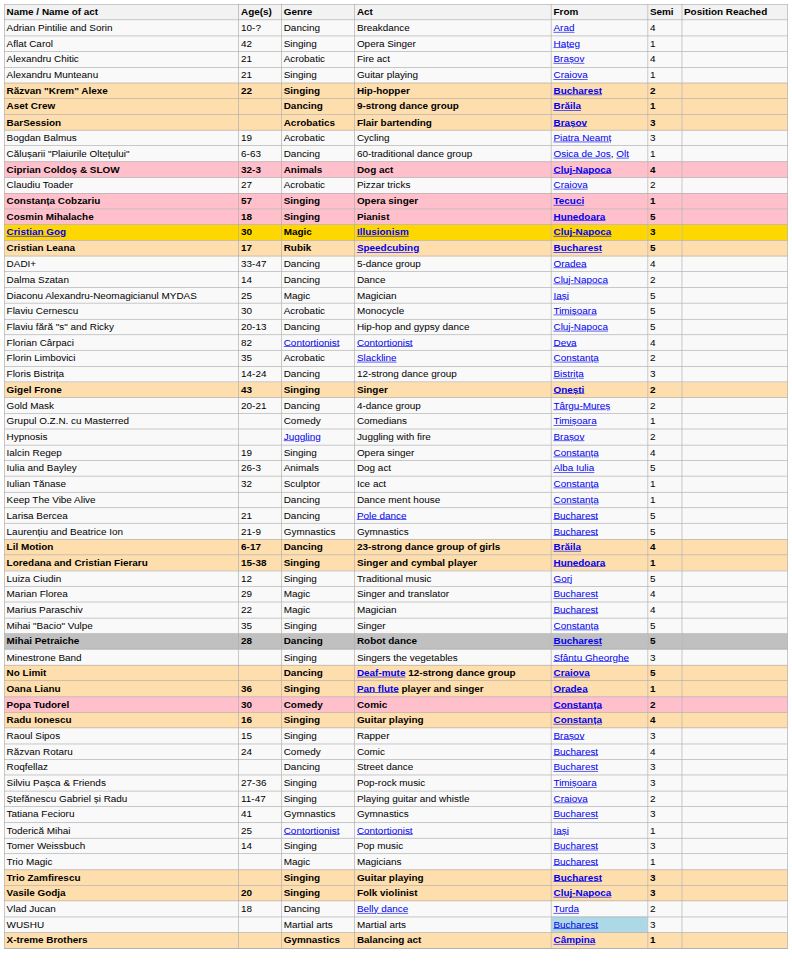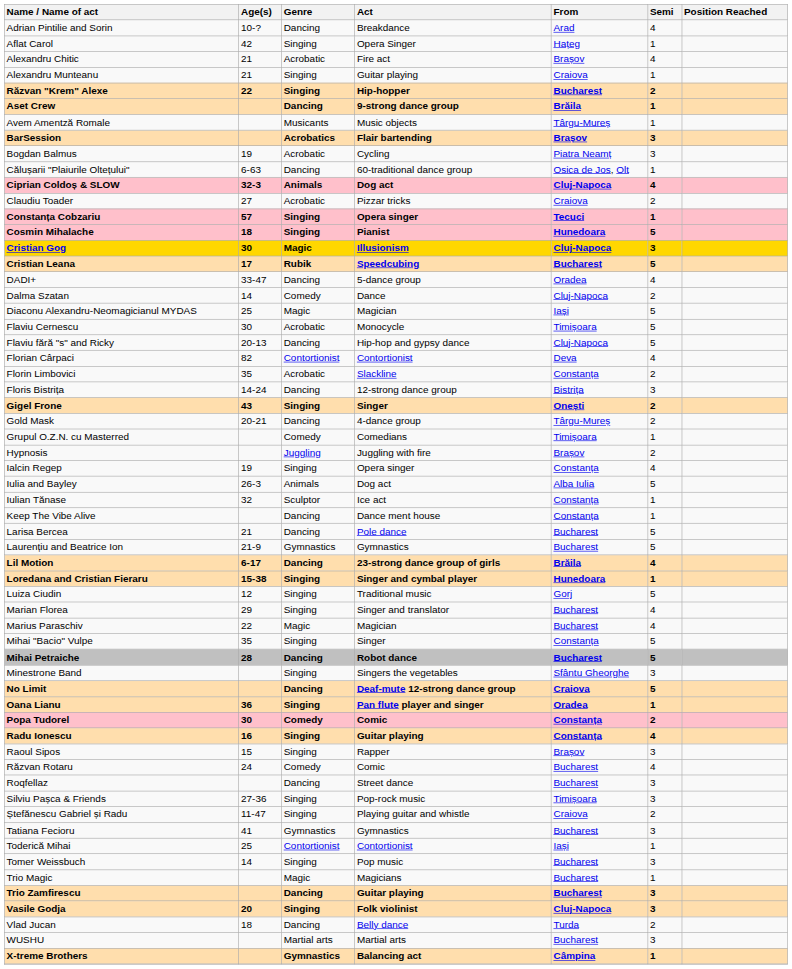 <table class="wikitable sortable" width="100%">
 <tr valign="top">
 <th style="text-align:left">Name / Name of act</th>
 <th style="text-align:left">Age(s)</th>
 <th style="text-align:left">Genre</th>
 <th style="text-align:left">Act</th>
 <th style="text-align:left">From</th>
 <th style="text-align:left">Semi</th>
 <th style="text-align:left">Position Reached</th>
 </tr>
 <tr>
 <td>Adrian Pintilie and Sorin</td>
 <td>10-?</td>
 <td>Dancing</td>
 <td>Breakdance</td>
 <td><a href='#'>Arad</a></td>
 <td>4</td>
 <td></td>
 </tr>
 <tr>
 <td>Aflat Carol</td>
 <td>42</td>
 <td>Singing</td>
 <td>Opera Singer</td>
 <td><a href='#'>Hațeg</a></td>
 <td>1</td>
 <td></td>
 </tr>
 <tr>
 <td>Alexandru Chitic</td>
 <td>21</td>
 <td>Acrobatic</td>
 <td>Fire act</td>
 <td><a href='#'>Brașov</a></td>
 <td>4</td>
 <td></td>
 </tr>
 <tr>
 <td>Alexandru Munteanu</td>
 <td>21</td>
 <td>Singing</td>
 <td>Guitar playing</td>
 <td><a href='#'>Craiova</a></td>
 <td>1</td>
 <td></td>
 </tr>
 <tr>
 <td style="background-color:navajowhite;"><strong>Răzvan "Krem" Alexe  </strong></td>
 <td style="background-color:navajowhite;"><strong>22</strong></td>
 <td style="background-color:navajowhite;"><strong>Singing</strong></td>
 <td style="background-color:navajowhite;"><strong>Hip-hopper</strong></td>
 <td style="background-color:navajowhite;"><strong><a href='#'>Bucharest</a></strong></td>
 <td style="background-color:navajowhite;"><strong>2</strong></td>
 <td style="background-color:navajowhite;"><strong></strong></td>
 </tr>
 <tr>
 <td style="background-color:navajowhite;"><strong>Aset Crew</strong></td>
 <td style="background-color:navajowhite;"></td>
 <td style="background-color:navajowhite;"><strong>Dancing</strong></td>
 <td style="background-color:navajowhite;"><strong>9-strong dance group</strong></td>
 <td style="background-color:navajowhite;"><strong><a href='#'>Brăila</a></strong></td>
 <td style="background-color:navajowhite;"><strong>1</strong></td>
 <td style="background-color:navajowhite;"><strong></strong></td>
+</tr>
+<tr>
+<td>Avem Amentză Romale</td>
+<td></td>
+<td>Musicants</td>
+<td>Music objects</td>
+<td><a href='#'>Târgu-Mureș</a></td>
+<td>1</td>
+<td></td>
 </tr>
 <tr>
 <td style="background-color:navajowhite;"><strong>BarSession</strong></td>
 <td style="background-color:navajowhite;"></td>
 <td style="background-color:navajowhite;"><strong>Acrobatics</strong></td>
 <td style="background-color:navajowhite;"><strong>Flair bartending</strong></td>
 <td style="background-color:navajowhite;"><strong><a href='#'>Brașov</a></strong></td>
 <td style="background-color:navajowhite;"><strong>3</strong></td>
 <td style="background-color:navajowhite;"><strong></strong></td>
 </tr>
 <tr>
 <td>Bogdan Balmus</td>
 <td>19</td>
 <td>Acrobatic</td>
 <td>Cycling</td>
 <td><a href='#'>Piatra Neamț</a></td>
 <td>3</td>
 <td></td>
 </tr>
 <tr>
 <td>Călușarii "Plaiurile Oltețului"</td>
 <td>6-63</td>
 <td>Dancing</td>
 <td>60-traditional dance group</td>
 <td><a href='#'>Osica de Jos</a>, <a href='#'>Olt</a></td>
 <td>1</td>
 <td></td>
 </tr>
 <tr>
 <td style="background-color:pink"><strong>Ciprian Coldoș & SLOW</strong></td>
 <td style="background-color:pink"><strong>32-3</strong></td>
 <td style="background-color:pink"><strong>Animals</strong></td>
 <td style="background-color:pink"><strong>Dog act</strong></td>
 <td style="background-color:pink"><strong><a href='#'>Cluj-Napoca</a></strong></td>
 <td style="background-color:pink"><strong>4</strong></td>
 <td style="background-color:pink"><strong></strong></td>
 </tr>
 <tr>
 <td>Claudiu Toader</td>
 <td>27</td>
 <td>Acrobatic</td>
 <td>Pizzar tricks</td>
 <td><a href='#'>Craiova</a></td>
 <td>2</td>
 <td></td>
 </tr>
 <tr>
 <td style="background-color:pink"><strong>Constanța Cobzariu</strong></td>
 <td style="background-color:pink"><strong>57</strong></td>
 <td style="background-color:pink"><strong>Singing</strong></td>
 <td style="background-color:pink"><strong>Opera singer</strong></td>
 <td style="background-color:pink"><strong><a href='#'>Tecuci</a></strong></td>
 <td style="background-color:pink"><strong>1</strong></td>
 <td style="background-color:pink"><strong></strong></td>
 </tr>
 <tr>
 <td style="background-color:pink"><strong>Cosmin Mihalache</strong></td>
 <td style="background-color:pink"><strong>18</strong></td>
 <td style="background-color:pink"><strong>Singing</strong></td>
 <td style="background-color:pink"><strong> Pianist</strong></td>
 <td style="background-color:pink"><strong><a href='#'>Hunedoara</a></strong></td>
 <td style="background-color:pink"><strong>5</strong></td>
 <td style="background-color:pink"><strong></strong></td>
 </tr>
 <tr>
 <td style="background-color:gold;"><strong><a href='#'>Cristian Gog</a></strong></td>
 <td style="background-color:gold;"><strong>30</strong></td>
 <td style="background-color:gold;"><strong>Magic</strong></td>
 <td style="background-color:gold;"><strong><a href='#'>Illusionism</a></strong></td>
 <td style="background-color:gold;"><strong><a href='#'>Cluj-Napoca</a></strong></td>
 <td style="background-color:gold;"><strong>3</strong></td>
 <td style="background-color:gold;"><strong></strong></td>
 </tr>
 <tr>
 <td style="background-color:navajowhite;"><strong>Cristian Leana</strong></td>
 <td style="background-color:navajowhite;"><strong>17</strong></td>
 <td style="background-color:navajowhite;"><strong>Rubik</strong></td>
 <td style="background-color:navajowhite;"><strong><a href='#'>Speedcubing</a></strong></td>
 <td style="background-color:navajowhite;"><strong><a href='#'>Bucharest</a></strong></td>
 <td style="background-color:navajowhite;"><strong>5</strong></td>
 <td style="background-color:navajowhite;"><strong></strong></td>
 </tr>
 <tr>
 <td>DADI+</td>
 <td>33-47</td>
 <td>Dancing</td>
 <td>5-dance group</td>
 <td><a href='#'>Oradea</a></td>
 <td>4</td>
 <td></td>
 </tr>
 <tr>
 <td>Dalma Szatan</td>
 <td>14</td>
-<td>Dancing</td>
+<td>Comedy</td>
 <td>Dance</td>
 <td><a href='#'>Cluj-Napoca</a></td>
 <td>2</td>
 <td></td>
 </tr>
 <tr>
 <td>Diaconu Alexandru-Neomagicianul MYDAS</td>
 <td>25</td>
 <td>Magic</td>
 <td>Magician</td>
 <td><a href='#'>Iași</a></td>
 <td>5</td>
 <td></td>
 </tr>
 <tr>
 <td>Flaviu Cernescu</td>
 <td>30</td>
 <td>Acrobatic</td>
 <td>Monocycle</td>
 <td><a href='#'>Timișoara</a></td>
 <td>5</td>
 <td></td>
 </tr>
 <tr>
 <td>Flaviu fără "s" and Ricky</td>
 <td>20-13</td>
 <td>Dancing</td>
 <td>Hip-hop and gypsy dance</td>
 <td><a href='#'>Cluj-Napoca</a></td>
 <td>5</td>
 <td></td>
 </tr>
 <tr>
 <td>Florian Cârpaci</td>
 <td>82</td>
 <td><a href='#'>Contortionist</a></td>
 <td><a href='#'>Contortionist</a></td>
 <td><a href='#'>Deva</a></td>
 <td>4</td>
 <td></td>
 </tr>
 <tr>
 <td>Florin Limbovici</td>
 <td>35</td>
 <td>Acrobatic</td>
 <td><a href='#'>Slackline</a></td>
 <td><a href='#'>Constanța</a></td>
 <td>2</td>
 <td></td>
 </tr>
 <tr>
 <td>Floris Bistrița</td>
 <td>14-24</td>
 <td>Dancing</td>
 <td>12-strong dance group</td>
 <td><a href='#'>Bistrița</a></td>
 <td>3</td>
 <td></td>
 </tr>
 <tr>
 <td style="background-color:navajowhite;"><strong>Gigel Frone</strong></td>
 <td style="background-color:navajowhite;"><strong>43</strong></td>
 <td style="background-color:navajowhite;"><strong>Singing</strong></td>
 <td style="background-color:navajowhite;"><strong>Singer</strong></td>
 <td style="background-color:navajowhite;"><strong><a href='#'>Onești</a></strong></td>
 <td style="background-color:navajowhite;"><strong>2</strong></td>
 <td style="background-color:navajowhite;"><strong></strong></td>
 </tr>
 <tr>
 <td>Gold Mask</td>
 <td>20-21</td>
 <td>Dancing</td>
 <td>4-dance group</td>
 <td><a href='#'>Târgu-Mureș</a></td>
 <td>2</td>
 <td></td>
 </tr>
 <tr>
 <td>Grupul O.Z.N. cu Masterred</td>
 <td></td>
 <td>Comedy</td>
 <td>Comedians</td>
 <td><a href='#'>Timișoara</a></td>
 <td>1</td>
 <td></td>
 </tr>
 <tr>
 <td>Hypnosis</td>
 <td></td>
 <td><a href='#'>Juggling</a></td>
 <td>Juggling with fire</td>
 <td><a href='#'>Brașov</a></td>
 <td>2</td>
 <td></td>
 </tr>
 <tr>
 <td>Ialcin Regep</td>
 <td>19</td>
 <td>Singing</td>
 <td>Opera singer</td>
 <td><a href='#'>Constanța</a></td>
 <td>4</td>
 <td></td>
 </tr>
 <tr>
 <td>Iulia and Bayley</td>
 <td>26-3</td>
 <td>Animals</td>
 <td>Dog act</td>
 <td><a href='#'>Alba Iulia</a></td>
 <td>5</td>
 <td></td>
 </tr>
 <tr>
 <td>Iulian Tănase</td>
 <td>32</td>
 <td>Sculptor</td>
 <td>Ice act</td>
 <td><a href='#'>Constanța</a></td>
 <td>1</td>
 <td></td>
 </tr>
 <tr>
 <td>Keep The Vibe Alive</td>
 <td></td>
 <td>Dancing</td>
 <td>Dance ment house</td>
 <td><a href='#'>Constanța</a></td>
 <td>1</td>
 <td></td>
 </tr>
 <tr>
 <td>Larisa Bercea</td>
 <td>21</td>
 <td>Dancing</td>
 <td><a href='#'>Pole dance</a></td>
 <td><a href='#'>Bucharest</a></td>
 <td>5</td>
 <td></td>
 </tr>
 <tr>
 <td>Laurențiu and Beatrice Ion</td>
 <td>21-9</td>
 <td>Gymnastics</td>
 <td>Gymnastics</td>
 <td><a href='#'>Bucharest</a></td>
 <td>5</td>
 <td></td>
 </tr>
 <tr>
 <td style="background-color:navajowhite;"><strong>Lil Motion</strong></td>
 <td style="background-color:navajowhite;"><strong>6-17</strong></td>
 <td style="background-color:navajowhite;"><strong>Dancing</strong></td>
 <td style="background-color:navajowhite;"><strong>23-strong dance group of girls</strong></td>
 <td style="background-color:navajowhite;"><strong><a href='#'>Brăila</a></strong></td>
 <td style="background-color:navajowhite;"><strong>4</strong></td>
 <td style="background-color:navajowhite;"><strong></strong></td>
 </tr>
 <tr>
 <td style="background-color:navajowhite;"><strong>Loredana and Cristian Fieraru</strong></td>
 <td style="background-color:navajowhite;"><strong>15-38</strong></td>
 <td style="background-color:navajowhite;"><strong>Singing</strong></td>
 <td style="background-color:navajowhite;"><strong>Singer and cymbal player</strong></td>
 <td style="background-color:navajowhite;"><strong><a href='#'>Hunedoara</a></strong></td>
 <td style="background-color:navajowhite;"><strong>1</strong></td>
 <td style="background-color:navajowhite;"><strong></strong></td>
 </tr>
 <tr>
 <td>Luiza Ciudin</td>
 <td>12</td>
 <td>Singing</td>
 <td>Traditional music</td>
 <td><a href='#'>Gorj</a></td>
 <td>5</td>
 <td></td>
 </tr>
 <tr>
 <td>Marian Florea</td>
 <td>29</td>
-<td>Magic</td>
+<td>Singing</td>
 <td>Singer and translator</td>
 <td><a href='#'>Bucharest</a></td>
 <td>4</td>
 <td></td>
 </tr>
 <tr>
 <td>Marius Paraschiv</td>
 <td>22</td>
 <td>Magic</td>
 <td>Magician</td>
 <td><a href='#'>Bucharest</a></td>
 <td>4</td>
 <td></td>
 </tr>
 <tr>
 <td>Mihai "Bacio" Vulpe</td>
 <td>35</td>
 <td>Singing</td>
 <td>Singer</td>
 <td><a href='#'>Constanța</a></td>
 <td>5</td>
 <td></td>
 </tr>
 <tr>
 <td style="background-color:silver;"><strong>Mihai Petraiche</strong></td>
 <td style="background-color:silver;"><strong>28</strong></td>
 <td style="background-color:silver;"><strong>Dancing</strong></td>
 <td style="background-color:silver;"><strong>Robot dance</strong></td>
 <td style="background-color:silver;"><strong><a href='#'>Bucharest</a></strong></td>
 <td style="background-color:silver;"><strong>5</strong></td>
 <td style="background-color:silver;"><strong></strong></td>
 </tr>
 <tr>
 <td>Minestrone Band</td>
 <td></td>
 <td>Singing</td>
 <td>Singers the vegetables</td>
 <td><a href='#'>Sfântu Gheorghe</a></td>
 <td>3</td>
 <td></td>
 </tr>
 <tr>
 <td style="background-color:navajowhite;"><strong>No Limit</strong></td>
 <td style="background-color:navajowhite;"></td>
 <td style="background-color:navajowhite;"><strong>Dancing</strong></td>
 <td style="background-color:navajowhite;"><strong><a href='#'>Deaf-mute</a> 12-strong dance group</strong></td>
 <td style="background-color:navajowhite;"><strong><a href='#'>Craiova</a></strong></td>
 <td style="background-color:navajowhite;"><strong>5</strong></td>
 <td style="background-color:navajowhite;"><strong></strong></td>
 </tr>
 <tr>
 <td style="background-color:navajowhite;"><strong>Oana Lianu</strong></td>
 <td style="background-color:navajowhite;"><strong>36</strong></td>
 <td style="background-color:navajowhite;"><strong>Singing</strong></td>
 <td style="background-color:navajowhite;"><strong><a href='#'>Pan flute</a> player and singer</strong></td>
 <td style="background-color:navajowhite;"><strong><a href='#'>Oradea</a></strong></td>
 <td style="background-color:navajowhite;"><strong>1</strong></td>
 <td style="background-color:navajowhite;"><strong></strong></td>
 </tr>
 <tr>
 <td style="background-color:pink"><strong>Popa Tudorel</strong></td>
 <td style="background-color:pink"><strong>30</strong></td>
 <td style="background-color:pink"><strong>Comedy</strong></td>
 <td style="background-color:pink"><strong>Comic</strong></td>
 <td style="background-color:pink"><strong><a href='#'>Constanța</a></strong></td>
 <td style="background-color:pink"><strong>2</strong></td>
 <td style="background-color:pink"><strong></strong></td>
 </tr>
 <tr>
 <td style="background-color:navajowhite;"><strong>Radu Ionescu</strong></td>
 <td style="background-color:navajowhite;"><strong>16</strong></td>
 <td style="background-color:navajowhite;"><strong>Singing</strong></td>
 <td style="background-color:navajowhite;"><strong>Guitar playing</strong></td>
 <td style="background-color:navajowhite;"><strong><a href='#'>Constanța</a></strong></td>
 <td style="background-color:navajowhite;"><strong>4</strong></td>
 <td style="background-color:navajowhite;"><strong></strong></td>
 </tr>
 <tr>
 <td>Raoul Sipos</td>
 <td>15</td>
 <td>Singing</td>
 <td>Rapper</td>
 <td><a href='#'>Brașov</a></td>
 <td>3</td>
 <td></td>
 </tr>
 <tr>
 <td>Răzvan Rotaru</td>
 <td>24</td>
 <td>Comedy</td>
 <td>Comic</td>
 <td><a href='#'>Bucharest</a></td>
 <td>4</td>
 <td></td>
 </tr>
 <tr>
 <td>Roqfellaz</td>
 <td></td>
 <td>Dancing</td>
 <td>Street dance</td>
 <td><a href='#'>Bucharest</a></td>
 <td>3</td>
 <td></td>
 </tr>
 <tr>
 <td>Silviu Pașca & Friends</td>
 <td>27-36</td>
 <td>Singing</td>
 <td>Pop-rock music</td>
 <td><a href='#'>Timișoara</a></td>
 <td>3</td>
 <td></td>
 </tr>
 <tr>
 <td>Ștefănescu Gabriel și Radu</td>
 <td>11-47</td>
 <td>Singing</td>
 <td>Playing guitar and whistle</td>
 <td><a href='#'>Craiova</a></td>
 <td>2</td>
 <td></td>
 </tr>
 <tr>
 <td>Tatiana Fecioru</td>
 <td>41</td>
 <td>Gymnastics</td>
 <td>Gymnastics</td>
 <td><a href='#'>Bucharest</a></td>
 <td>3</td>
 <td></td>
 </tr>
 <tr>
 <td>Toderică Mihai</td>
 <td>25</td>
 <td><a href='#'>Contortionist</a></td>
 <td><a href='#'>Contortionist</a></td>
 <td><a href='#'>Iași</a></td>
 <td>1</td>
 <td></td>
 </tr>
 <tr>
 <td>Tomer Weissbuch</td>
 <td>14</td>
 <td>Singing</td>
 <td>Pop music</td>
 <td><a href='#'>Bucharest</a></td>
 <td>3</td>
 <td></td>
 </tr>
 <tr>
 <td>Trio Magic</td>
 <td></td>
 <td>Magic</td>
 <td>Magicians</td>
 <td><a href='#'>Bucharest</a></td>
 <td>1</td>
 <td></td>
 </tr>
 <tr>
 <td style="background-color:navajowhite;"><strong>Trio Zamfirescu</strong></td>
 <td style="background-color:navajowhite;"></td>
-<td style="background-color:navajowhite;"><strong>Singing</strong></td>
+<td style="background-color:navajowhite;"><strong>Dancing</strong></td>
 <td style="background-color:navajowhite;"><strong>Guitar playing</strong></td>
 <td style="background-color:navajowhite;"><strong><a href='#'>Bucharest</a></strong></td>
 <td style="background-color:navajowhite;"><strong>3</strong></td>
 <td style="background-color:navajowhite;"><strong></strong></td>
 </tr>
 <tr>
 <td style="background-color:navajowhite;"><strong>Vasile Godja</strong></td>
 <td style="background-color:navajowhite;"><strong>20</strong></td>
 <td style="background-color:navajowhite;"><strong>Singing</strong></td>
 <td style="background-color:navajowhite;"><strong>Folk violinist</strong></td>
 <td style="background-color:navajowhite;"><strong><a href='#'>Cluj-Napoca</a></strong></td>
 <td style="background-color:navajowhite;"><strong>3</strong></td>
 <td style="background-color:navajowhite;"><strong></strong></td>
 </tr>
 <tr>
 <td>Vlad Jucan</td>
 <td>18</td>
 <td>Dancing</td>
 <td><a href='#'>Belly dance</a></td>
 <td><a href='#'>Turda</a></td>
 <td>2</td>
 <td></td>
 </tr>
 <tr>
 <td>WUSHU</td>
 <td></td>
 <td>Martial arts</td>
 <td>Martial arts</td>
-<td style="background: lightblue;"><a href='#'>Bucharest</a></td>
+<td><a href='#'>Bucharest</a></td>
 <td>3</td>
 <td></td>
 </tr>
 <tr>
 <td style="background-color:navajowhite;"><strong>X-treme Brothers</strong></td>
 <td style="background-color:navajowhite;"></td>
 <td style="background-color:navajowhite;"><strong>Gymnastics</strong></td>
 <td style="background-color:navajowhite;"><strong>Balancing act</strong></td>
 <td style="background-color:navajowhite;"><strong><a href='#'>Câmpina</a></strong></td>
 <td style="background-color:navajowhite;"><strong>1</strong></td>
 <td style="background-color:navajowhite;"><strong></strong></td>
 </tr>
 <tr>
 </tr>
 </table>
